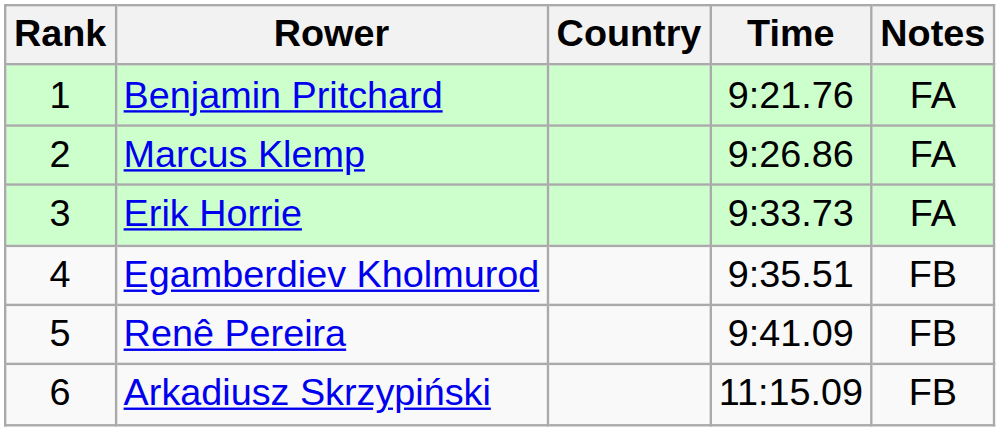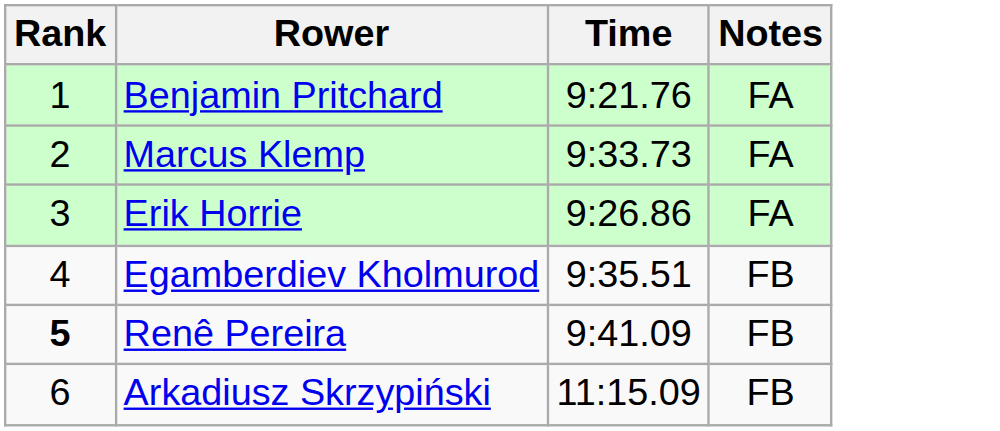 <table class="wikitable" style="text-align:center">
 <tr>
 <th>Rank</th>
 <th>Rower</th>
-<th>Country</th>
 <th>Time</th>
 <th>Notes</th>
 </tr>
 <tr bgcolor=ccffcc>
 <td>1</td>
 <td align="left"><a href='#'>Benjamin Pritchard</a></td>
-<td align="left"></td>
 <td>9:21.76</td>
 <td>FA</td>
 </tr>
 <tr bgcolor=ccffcc>
 <td>2</td>
 <td align="left"><a href='#'>Marcus Klemp</a></td>
-<td align="left"></td>
-<td>9:26.86</td>
+<td>9:33.73</td>
 <td>FA</td>
 </tr>
 <tr bgcolor=ccffcc>
 <td>3</td>
 <td align="left"><a href='#'>Erik Horrie</a></td>
-<td align="left"></td>
-<td>9:33.73</td>
+<td>9:26.86</td>
 <td>FA</td>
 </tr>
 <tr>
 <td>4</td>
 <td align="left"><a href='#'>Egamberdiev Kholmurod</a></td>
-<td align="left"></td>
 <td>9:35.51</td>
 <td>FB</td>
 </tr>
 <tr>
-<td>5</td>
+<td><strong>5</strong></td>
 <td align="left"><a href='#'>Renê Pereira</a></td>
-<td align="left"></td>
 <td>9:41.09</td>
 <td>FB</td>
 </tr>
 <tr>
 <td>6</td>
 <td align="left"><a href='#'>Arkadiusz Skrzypiński</a></td>
-<td align="left"></td>
 <td>11:15.09</td>
 <td>FB</td>
 </tr>
 </table>
